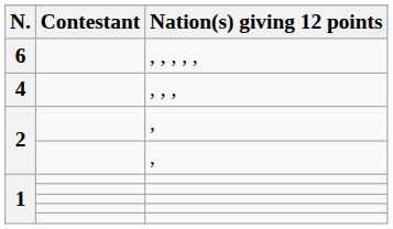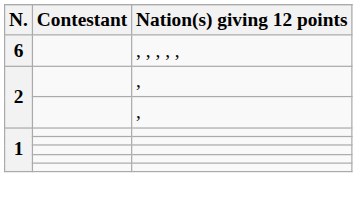 <table class="wikitable plainrowheaders">
 <tr>
 </tr>
 <tr>
 <th scope="col">N.</th>
 <th scope="col">Contestant</th>
 <th scope="col">Nation(s) giving 12 points</th>
 </tr>
 <tr>
 <th scope="row">6</th>
 <td><strong></strong></td>
 <td>, , , , , </td>
-</tr>
-<tr>
-<th scope="row">4</th>
-<td></td>
-<td>, , , </td>
 </tr>
 <tr>
 <th scope="row" rowspan="2">2</th>
 <td></td>
 <td>, </td>
 </tr>
 <tr>
 <td></td>
 <td>, </td>
 </tr>
 <tr>
 <th scope="row" rowspan="5">1</th>
 <td></td>
 <td></td>
 </tr>
 <tr>
 <td></td>
 <td></td>
 </tr>
 <tr>
 <td></td>
 <td></td>
 </tr>
 <tr>
 <td></td>
 <td></td>
 </tr>
 <tr>
 <td></td>
 <td></td>
 </tr>
 </table>
